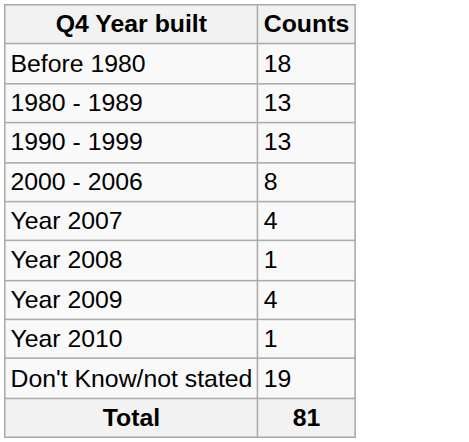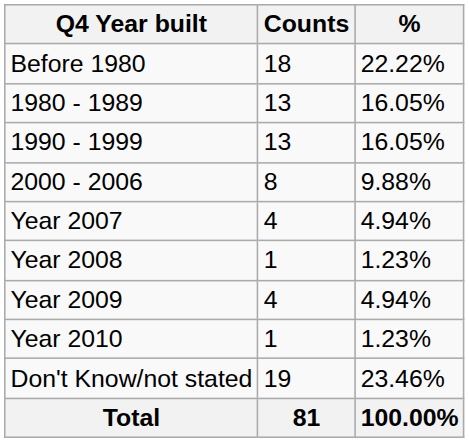 <table class="wikitable sortable">
 <tr>
 <th>Q4 Year built</th>
 <th>Counts</th>
+<th>%</th>
 </tr>
 <tr>
 <td>Before 1980</td>
 <td>18</td>
+<td>22.22%</td>
 </tr>
 <tr>
 <td>1980 - 1989</td>
 <td>13</td>
+<td>16.05%</td>
 </tr>
 <tr>
 <td>1990 - 1999</td>
 <td>13</td>
+<td>16.05%</td>
 </tr>
 <tr>
 <td>2000 - 2006</td>
 <td>8</td>
+<td>9.88%</td>
 </tr>
 <tr>
 <td>Year 2007</td>
 <td>4</td>
+<td>4.94%</td>
 </tr>
 <tr>
 <td>Year 2008</td>
 <td>1</td>
+<td>1.23%</td>
 </tr>
 <tr>
 <td>Year 2009</td>
 <td>4</td>
+<td>4.94%</td>
 </tr>
 <tr>
 <td>Year 2010</td>
 <td>1</td>
+<td>1.23%</td>
 </tr>
 <tr>
 <td>Don't Know/not stated</td>
 <td>19</td>
+<td>23.46%</td>
 </tr>
 <tr>
 <th>Total</th>
 <th>81</th>
+<th>100.00%</th>
 </tr>
 </table>
